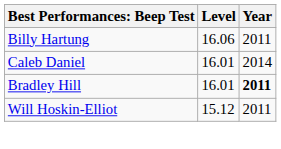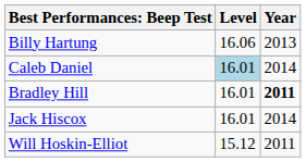 <table class="wikitable">
 <tr>
 <th>Best Performances: Beep Test</th>
 <th>Level</th>
 <th>Year</th>
 </tr>
 <tr>
 <td><a href='#'>Billy Hartung</a></td>
 <td>16.06</td>
-<td>2011</td>
+<td>2013</td>
 </tr>
 <tr>
 <td><a href='#'>Caleb Daniel</a></td>
-<td>16.01</td>
+<td style="background: lightblue;">16.01</td>
 <td>2014</td>
 </tr>
 <tr>
 <td><a href='#'>Bradley Hill</a></td>
 <td>16.01</td>
 <td><strong>2011</strong></td>
 </tr>
 <tr>
+<td><a href='#'>Jack Hiscox</a></td>
+<td>16.01</td>
+<td>2014</td>
+</tr>
+<tr>
 <td><a href='#'>Will Hoskin-Elliot</a></td>
 <td>15.12</td>
 <td>2011</td>
 </tr>
 </table>
